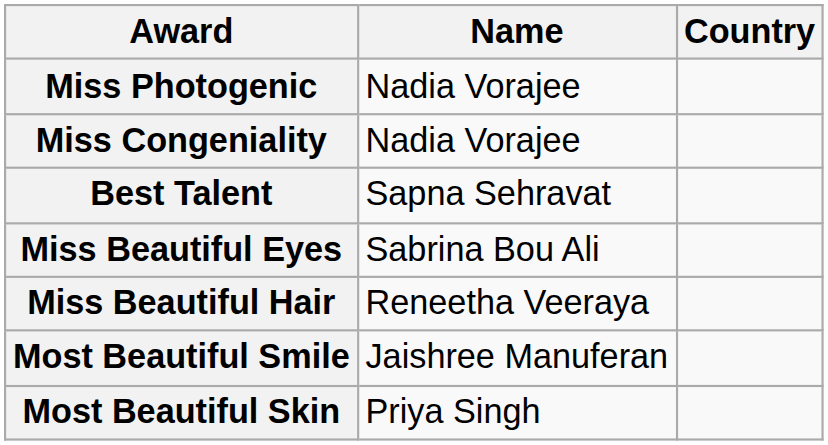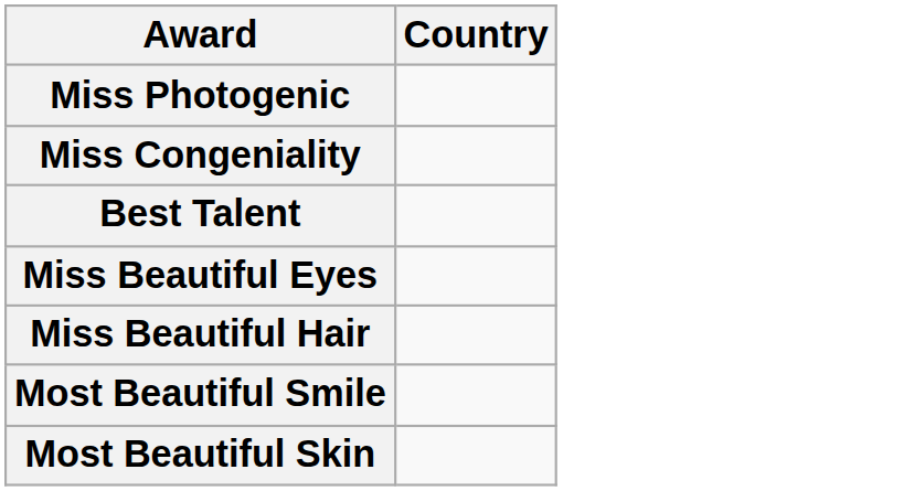 <table class="wikitable">
 <tr>
 <th>Award</th>
-<th>Name</th>
 <th>Country</th>
 </tr>
 <tr>
 <th>Miss Photogenic</th>
-<td>Nadia Vorajee</td>
 <td></td>
 </tr>
 <tr>
 <th>Miss Congeniality</th>
-<td>Nadia Vorajee</td>
 <td></td>
 </tr>
 <tr>
 <th>Best Talent</th>
-<td>Sapna Sehravat</td>
 <td></td>
 </tr>
 <tr>
 <th>Miss Beautiful Eyes</th>
-<td>Sabrina Bou Ali</td>
 <td></td>
 </tr>
 <tr>
 <th>Miss Beautiful Hair</th>
-<td>Reneetha Veeraya</td>
 <td></td>
 </tr>
 <tr>
 <th>Most Beautiful Smile</th>
-<td>Jaishree Manuferan</td>
 <td></td>
 </tr>
 <tr>
 <th>Most Beautiful Skin</th>
-<td>Priya Singh</td>
 <td></td>
 </tr>
 </table>
